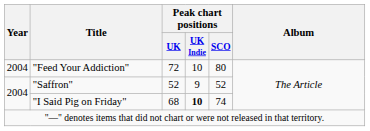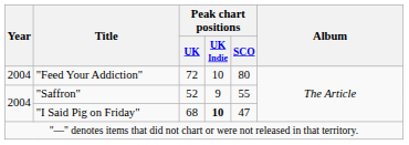 <table class="wikitable" style="text-align:center;">
 <tr>
 <th rowspan="2" style="width:2em;">Year</th>
 <th rowspan="2" style="width:12em;">Title</th>
 <th colspan="3">Peak chart positions</th>
 <th rowspan="2" style="width:12em;">Album</th>
 </tr>
 <tr>
 <th style="width:2em;font-size:90%;"><a href='#'>UK</a><br></th>
 <th style="width:2em;font-size:90%;"><a href='#'>UK<br><small>Indie</small></a><br></th>
 <th style="width:2em;font-size:90%;"><a href='#'>SCO</a><br></th>
 </tr>
 <tr>
 <td>2004</td>
 <td style="text-align:left;">"Feed Your Addiction"</td>
 <td>72</td>
 <td>10</td>
 <td>80</td>
 <td rowspan="3"><em>The Article</em></td>
 </tr>
 <tr>
 <td rowspan="2">2004</td>
 <td style="text-align:left;">"Saffron"</td>
 <td>52</td>
 <td>9</td>
-<td>52</td>
+<td>55</td>
 </tr>
 <tr>
 <td style="text-align:left;">"I Said Pig on Friday"</td>
 <td>68</td>
 <td><strong>10</strong></td>
-<td>74</td>
+<td>47</td>
 </tr>
 <tr>
 <td colspan="15" style="font-size:90%">"—" denotes items that did not chart or were not released in that territory.</td>
 </tr>
 </table>
